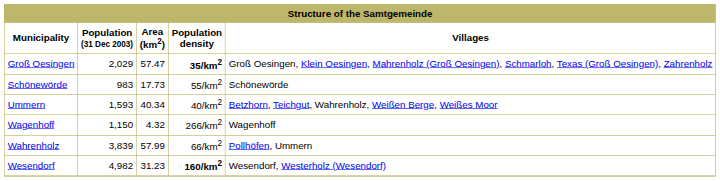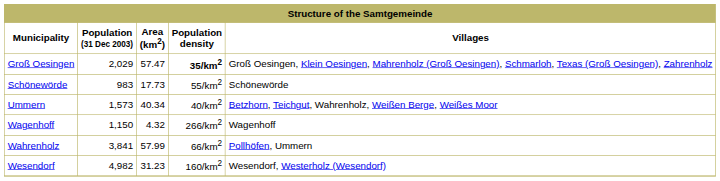 <table border="0" cellpadding="5" cellspacing="1" style=" empty-cells:show; margin-bottom:0.5em; background:#BDB76B;">
 <tr --- bgcolor="#FFFFFF">
 </tr>
 <tr>
 <th colspan="5"><strong>Structure of the Samtgemeinde</strong></th>
 </tr>
 <tr --- bgcolor="#FFFFFF">
 <th><span>Municipality</span></th>
 <th><span>Population<br><small>(31 Dec 2003)</small></span></th>
 <th><span>Area<br>(km<sup>2</sup>)</span></th>
 <th><span>Population<br> density</span></th>
 <th><span>Villages</span></th>
 </tr>
 <tr --- bgcolor="#FFFFFF">
 <td><a href='#'>Groß Oesingen</a></td>
 <td align="right">2,029</td>
 <td align="right">57.47</td>
 <td align="right"><strong>35/km<sup>2</sup></strong></td>
 <td>Groß Oesingen, <a href='#'>Klein Oesingen</a>, <a href='#'>Mahrenholz (Groß Oesingen)</a>, <a href='#'>Schmarloh</a>, <a href='#'>Texas (Groß Oesingen)</a>, <a href='#'>Zahrenholz</a></td>
 </tr>
 <tr --- bgcolor="#FFFFFF">
 <td><a href='#'>Schönewörde</a></td>
 <td align="right">983</td>
 <td align="right">17.73</td>
 <td align="right">55/km<sup>2</sup></td>
 <td>Schönewörde</td>
 </tr>
 <tr --- bgcolor="#FFFFFF">
 <td><a href='#'>Ummern</a></td>
-<td align="right">1,593</td>
+<td align="right">1,573</td>
 <td align="right">40.34</td>
 <td align="right">40/km<sup>2</sup></td>
 <td><a href='#'>Betzhorn</a>, <a href='#'>Teichgut</a>, Wahrenholz, <a href='#'>Weißen Berge</a>, <a href='#'>Weißes Moor</a></td>
 </tr>
 <tr --- bgcolor="#FFFFFF">
 <td><a href='#'>Wagenhoff</a></td>
 <td align="right">1,150</td>
 <td align="right">4.32</td>
 <td align="right">266/km<sup>2</sup></td>
 <td>Wagenhoff</td>
 </tr>
 <tr --- bgcolor="#FFFFFF">
 <td><a href='#'>Wahrenholz</a></td>
-<td align="right">3,839</td>
+<td align="right">3,841</td>
 <td align="right">57.99</td>
 <td align="right">66/km<sup>2</sup></td>
 <td><a href='#'>Pollhöfen</a>, Ummern</td>
 </tr>
 <tr --- bgcolor="#FFFFFF">
 <td><a href='#'>Wesendorf</a></td>
 <td align="right">4,982</td>
 <td align="right">31.23</td>
-<td align="right"><strong>160/km<sup>2</sup></strong></td>
+<td align="right">160/km<sup>2</sup></td>
 <td>Wesendorf, <a href='#'>Westerholz (Wesendorf)</a></td>
 </tr>
 <tr>
 </tr>
 </table>
